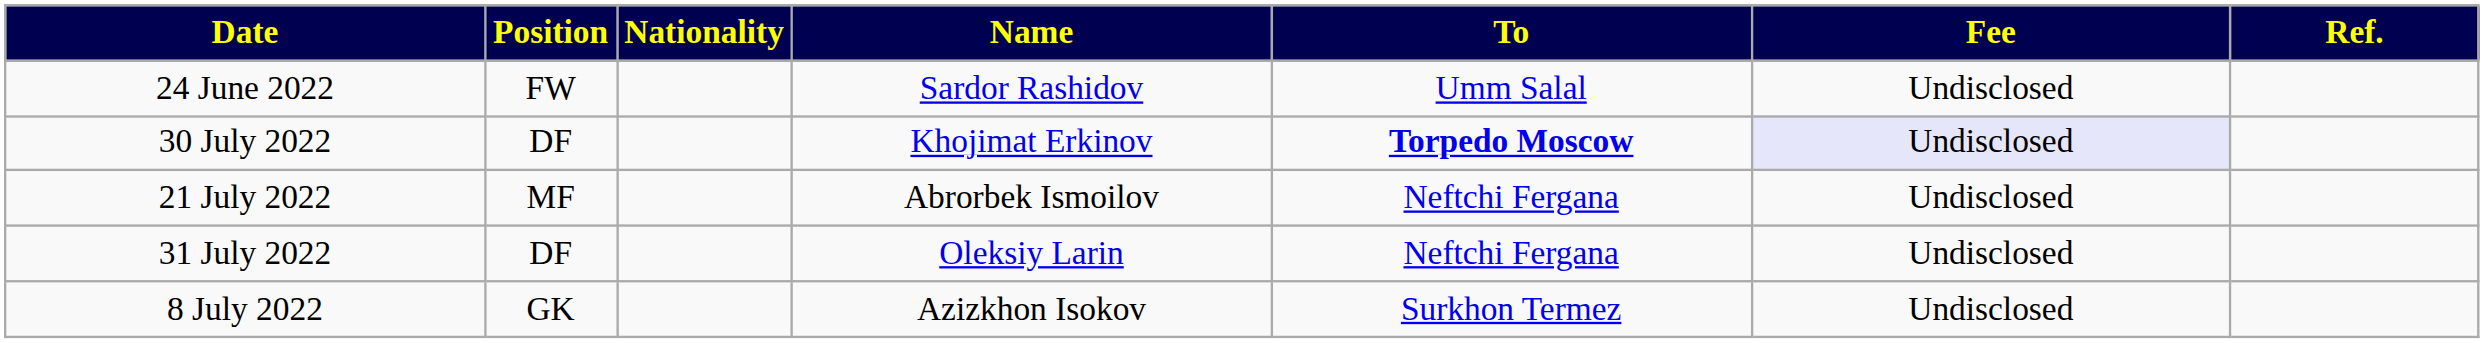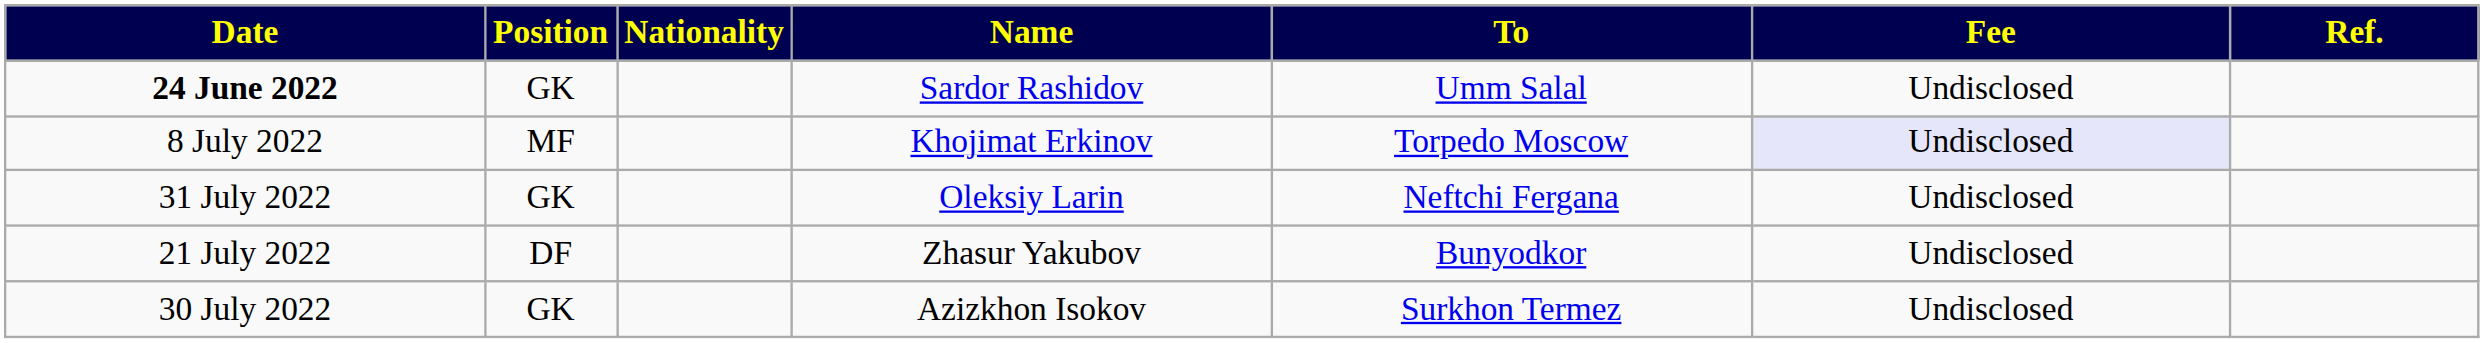 <table class="wikitable"  style="text-align:center; font-size:90%; ">
 <tr>
 <th style="background:#000050; color:yellow; width:200px;">Date</th>
 <th style="background:#000050; color:yellow; width:50px;">Position</th>
 <th style="background:#000050; color:yellow; width:50px;">Nationality</th>
 <th style="background:#000050; color:yellow; width:200px;">Name</th>
 <th style="background:#000050; color:yellow; width:200px;">To</th>
 <th style="background:#000050; color:yellow; width:200px;">Fee</th>
 <th style="background:#000050; color:yellow; width:100px;">Ref.</th>
 </tr>
 <tr>
-<td>24 June 2022</td>
-<td>FW</td>
+<td><strong>24 June 2022</strong></td>
+<td>GK</td>
 <td></td>
 <td><a href='#'>Sardor Rashidov</a></td>
 <td><a href='#'>Umm Salal</a></td>
 <td>Undisclosed</td>
 <td></td>
 </tr>
 <tr>
-<td>30 July 2022</td>
-<td>DF</td>
+<td>8 July 2022</td>
+<td>MF</td>
 <td></td>
 <td><a href='#'>Khojimat Erkinov</a></td>
-<td><strong><a href='#'>Torpedo Moscow</a></strong></td>
+<td><a href='#'>Torpedo Moscow</a></td>
 <td style="background: lavender;">Undisclosed</td>
 <td></td>
 </tr>
 <tr>
-<td>21 July 2022</td>
-<td>MF</td>
-<td></td>
-<td>Abrorbek Ismoilov</td>
-<td><a href='#'>Neftchi Fergana</a></td>
-<td>Undisclosed</td>
-<td></td>
-</tr>
-<tr>
 <td>31 July 2022</td>
-<td>DF</td>
+<td>GK</td>
 <td></td>
 <td><a href='#'>Oleksiy Larin</a></td>
 <td><a href='#'>Neftchi Fergana</a></td>
 <td>Undisclosed</td>
 <td></td>
 </tr>
 <tr>
-<td>8 July 2022</td>
+<td>21 July 2022</td>
+<td>DF</td>
+<td></td>
+<td>Zhasur Yakubov</td>
+<td><a href='#'>Bunyodkor</a></td>
+<td>Undisclosed</td>
+<td></td>
+</tr>
+<tr>
+<td>30 July 2022</td>
 <td>GK</td>
 <td></td>
 <td>Azizkhon Isokov</td>
 <td><a href='#'>Surkhon Termez</a></td>
 <td>Undisclosed</td>
 <td></td>
 </tr>
 </table>
